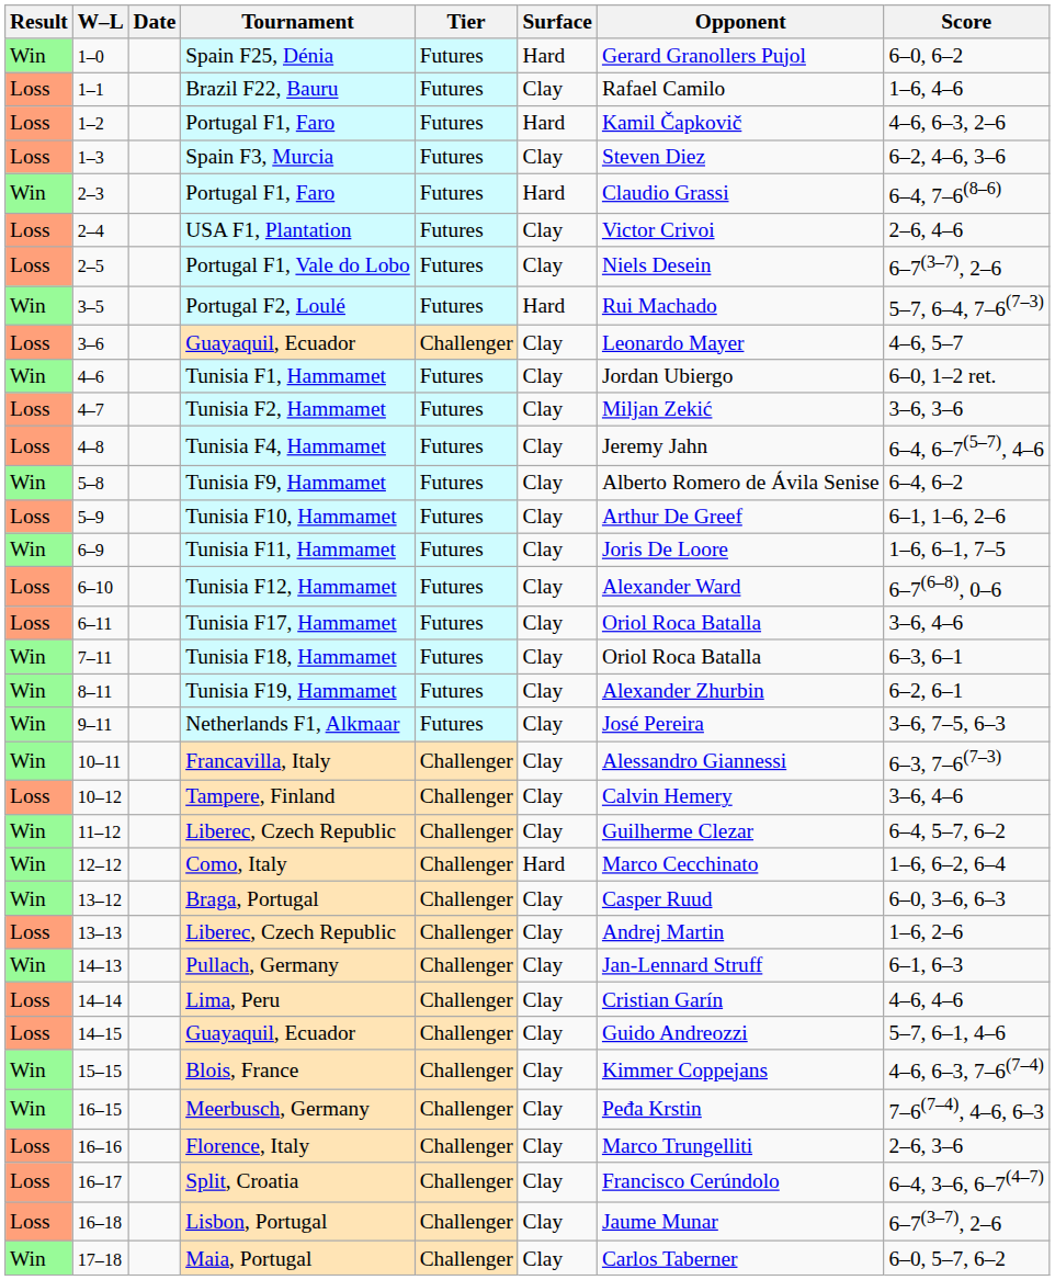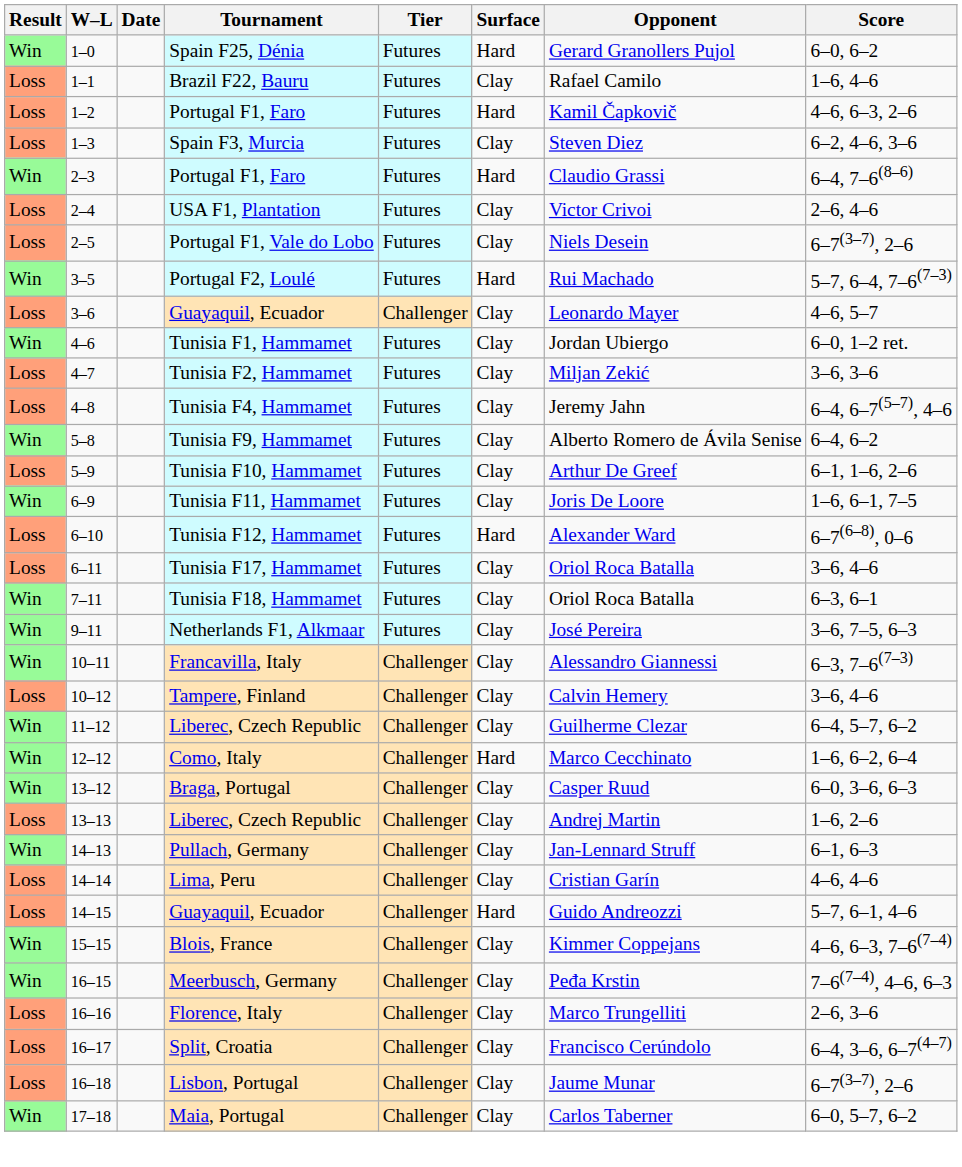 <table class="sortable wikitable">
 <tr>
 <th>Result</th>
 <th class="unsortable">W–L</th>
 <th>Date</th>
 <th>Tournament</th>
 <th>Tier</th>
 <th>Surface</th>
 <th>Opponent</th>
 <th class="unsortable">Score</th>
 </tr>
 <tr>
 <td bgcolor=98FB98>Win</td>
 <td><small>1–0</small></td>
 <td></td>
 <td style="background:#cffcff;">Spain F25, <a href='#'>Dénia</a></td>
 <td style="background:#cffcff;">Futures</td>
 <td>Hard</td>
 <td> <a href='#'>Gerard Granollers Pujol</a></td>
 <td>6–0, 6–2</td>
 </tr>
 <tr>
 <td bgcolor=FFA07A>Loss</td>
 <td><small>1–1</small></td>
 <td></td>
 <td style="background:#cffcff;">Brazil F22, <a href='#'>Bauru</a></td>
 <td style="background:#cffcff;">Futures</td>
 <td>Clay</td>
 <td> Rafael Camilo</td>
 <td>1–6, 4–6</td>
 </tr>
 <tr>
 <td bgcolor=FFA07A>Loss</td>
 <td><small>1–2</small></td>
 <td></td>
 <td style="background:#cffcff;">Portugal F1, <a href='#'>Faro</a></td>
 <td style="background:#cffcff;">Futures</td>
 <td>Hard</td>
 <td> <a href='#'>Kamil Čapkovič</a></td>
 <td>4–6, 6–3, 2–6</td>
 </tr>
 <tr>
 <td bgcolor=FFA07A>Loss</td>
 <td><small>1–3</small></td>
 <td></td>
 <td style="background:#cffcff;">Spain F3, <a href='#'>Murcia</a></td>
 <td style="background:#cffcff;">Futures</td>
 <td>Clay</td>
 <td> <a href='#'>Steven Diez</a></td>
 <td>6–2, 4–6, 3–6</td>
 </tr>
 <tr>
 <td bgcolor=98FB98>Win</td>
 <td><small>2–3</small></td>
 <td></td>
 <td style="background:#cffcff;">Portugal F1, <a href='#'>Faro</a></td>
 <td style="background:#cffcff;">Futures</td>
 <td>Hard</td>
 <td> <a href='#'>Claudio Grassi</a></td>
 <td>6–4, 7–6<sup>(8–6)</sup></td>
 </tr>
 <tr>
 <td bgcolor=FFA07A>Loss</td>
 <td><small>2–4</small></td>
 <td></td>
 <td style="background:#cffcff;">USA F1, <a href='#'>Plantation</a></td>
 <td style="background:#cffcff;">Futures</td>
 <td>Clay</td>
 <td> <a href='#'>Victor Crivoi</a></td>
 <td>2–6, 4–6</td>
 </tr>
 <tr>
 <td bgcolor=FFA07A>Loss</td>
 <td><small>2–5</small></td>
 <td></td>
 <td style="background:#cffcff;">Portugal F1, <a href='#'>Vale do Lobo</a></td>
 <td style="background:#cffcff;">Futures</td>
 <td>Clay</td>
 <td> <a href='#'>Niels Desein</a></td>
 <td>6–7<sup>(3–7)</sup>, 2–6</td>
 </tr>
 <tr>
 <td bgcolor=98FB98>Win</td>
 <td><small>3–5</small></td>
 <td></td>
 <td style="background:#cffcff;">Portugal F2, <a href='#'>Loulé</a></td>
 <td style="background:#cffcff;">Futures</td>
 <td>Hard</td>
 <td> <a href='#'>Rui Machado</a></td>
 <td>5–7, 6–4, 7–6<sup>(7–3)</sup></td>
 </tr>
 <tr>
 <td bgcolor=FFA07A>Loss</td>
 <td><small>3–6</small></td>
 <td><a href='#'></a></td>
 <td style="background:moccasin;"><a href='#'>Guayaquil</a>, Ecuador</td>
 <td style="background:moccasin;">Challenger</td>
 <td>Clay</td>
 <td> <a href='#'>Leonardo Mayer</a></td>
 <td>4–6, 5–7</td>
 </tr>
 <tr>
 <td bgcolor=98FB98>Win</td>
 <td><small>4–6</small></td>
 <td></td>
 <td style="background:#cffcff;">Tunisia F1, <a href='#'>Hammamet</a></td>
 <td style="background:#cffcff;">Futures</td>
 <td>Clay</td>
 <td> Jordan Ubiergo</td>
 <td>6–0, 1–2 ret.</td>
 </tr>
 <tr>
 <td bgcolor=FFA07A>Loss</td>
 <td><small>4–7</small></td>
 <td></td>
 <td style="background:#cffcff;">Tunisia F2, <a href='#'>Hammamet</a></td>
 <td style="background:#cffcff;">Futures</td>
 <td>Clay</td>
 <td> <a href='#'>Miljan Zekić</a></td>
 <td>3–6, 3–6</td>
 </tr>
 <tr>
 <td bgcolor=FFA07A>Loss</td>
 <td><small>4–8</small></td>
 <td></td>
 <td style="background:#cffcff;">Tunisia F4, <a href='#'>Hammamet</a></td>
 <td style="background:#cffcff;">Futures</td>
 <td>Clay</td>
 <td> Jeremy Jahn</td>
 <td>6–4, 6–7<sup>(5–7)</sup>, 4–6</td>
 </tr>
 <tr>
 <td bgcolor=98FB98>Win</td>
 <td><small>5–8</small></td>
 <td></td>
 <td style="background:#cffcff;">Tunisia F9, <a href='#'>Hammamet</a></td>
 <td style="background:#cffcff;">Futures</td>
 <td>Clay</td>
 <td> Alberto Romero de Ávila Senise</td>
 <td>6–4, 6–2</td>
 </tr>
 <tr>
 <td bgcolor=FFA07A>Loss</td>
 <td><small>5–9</small></td>
 <td></td>
 <td style="background:#cffcff;">Tunisia F10, <a href='#'>Hammamet</a></td>
 <td style="background:#cffcff;">Futures</td>
 <td>Clay</td>
 <td> <a href='#'>Arthur De Greef</a></td>
 <td>6–1, 1–6, 2–6</td>
 </tr>
 <tr>
 <td bgcolor=98FB98>Win</td>
 <td><small>6–9</small></td>
 <td></td>
 <td style="background:#cffcff;">Tunisia F11, <a href='#'>Hammamet</a></td>
 <td style="background:#cffcff;">Futures</td>
 <td>Clay</td>
 <td> <a href='#'>Joris De Loore</a></td>
 <td>1–6, 6–1, 7–5</td>
 </tr>
 <tr>
 <td bgcolor=FFA07A>Loss</td>
 <td><small>6–10</small></td>
 <td></td>
 <td style="background:#cffcff;">Tunisia F12, <a href='#'>Hammamet</a></td>
 <td style="background:#cffcff;">Futures</td>
-<td>Clay</td>
+<td>Hard</td>
 <td> <a href='#'>Alexander Ward</a></td>
 <td>6–7<sup>(6–8)</sup>, 0–6</td>
 </tr>
 <tr>
 <td bgcolor=FFA07A>Loss</td>
 <td><small>6–11</small></td>
 <td></td>
 <td style="background:#cffcff;">Tunisia F17, <a href='#'>Hammamet</a></td>
 <td style="background:#cffcff;">Futures</td>
 <td>Clay</td>
 <td> <a href='#'>Oriol Roca Batalla</a></td>
 <td>3–6, 4–6</td>
 </tr>
 <tr>
 <td bgcolor=98FB98>Win</td>
 <td><small>7–11</small></td>
 <td></td>
 <td style="background:#cffcff;">Tunisia F18, <a href='#'>Hammamet</a></td>
 <td style="background:#cffcff;">Futures</td>
 <td>Clay</td>
 <td> Oriol Roca Batalla</td>
 <td>6–3, 6–1</td>
-</tr>
-<tr>
-<td bgcolor=98FB98>Win</td>
-<td><small>8–11</small></td>
-<td></td>
-<td style="background:#cffcff;">Tunisia F19, <a href='#'>Hammamet</a></td>
-<td style="background:#cffcff;">Futures</td>
-<td>Clay</td>
-<td> <a href='#'>Alexander Zhurbin</a></td>
-<td>6–2, 6–1</td>
 </tr>
 <tr>
 <td bgcolor=98FB98>Win</td>
 <td><small>9–11</small></td>
 <td></td>
 <td style="background:#cffcff;">Netherlands F1, <a href='#'>Alkmaar</a></td>
 <td style="background:#cffcff;">Futures</td>
 <td>Clay</td>
 <td> <a href='#'>José Pereira</a></td>
 <td>3–6, 7–5, 6–3</td>
 </tr>
 <tr>
 <td bgcolor=98FB98>Win</td>
 <td><small>10–11</small></td>
 <td><a href='#'></a></td>
 <td style="background:moccasin;"><a href='#'>Francavilla</a>, Italy</td>
 <td style="background:moccasin;">Challenger</td>
 <td>Clay</td>
 <td> <a href='#'>Alessandro Giannessi</a></td>
 <td>6–3, 7–6<sup>(7–3)</sup></td>
 </tr>
 <tr>
 <td bgcolor=FFA07A>Loss</td>
 <td><small>10–12</small></td>
 <td><a href='#'></a></td>
 <td style="background:moccasin;"><a href='#'>Tampere</a>, Finland</td>
 <td style="background:moccasin;">Challenger</td>
 <td>Clay</td>
 <td> <a href='#'>Calvin Hemery</a></td>
 <td>3–6, 4–6</td>
 </tr>
 <tr>
 <td bgcolor=98FB98>Win</td>
 <td><small>11–12</small></td>
 <td><a href='#'></a></td>
 <td style="background:moccasin;"><a href='#'>Liberec</a>, Czech Republic</td>
 <td style="background:moccasin;">Challenger</td>
 <td>Clay</td>
 <td> <a href='#'>Guilherme Clezar</a></td>
 <td>6–4, 5–7, 6–2</td>
 </tr>
 <tr>
 <td bgcolor=98FB98>Win</td>
 <td><small>12–12</small></td>
 <td><a href='#'></a></td>
 <td style="background:moccasin;"><a href='#'>Como</a>, Italy</td>
 <td style="background:moccasin;">Challenger</td>
 <td>Hard</td>
 <td> <a href='#'>Marco Cecchinato</a></td>
 <td>1–6, 6–2, 6–4</td>
 </tr>
 <tr>
 <td bgcolor=98FB98>Win</td>
 <td><small>13–12</small></td>
 <td><a href='#'></a></td>
 <td style="background:moccasin;"><a href='#'>Braga</a>, Portugal</td>
 <td style="background:moccasin;">Challenger</td>
 <td>Clay</td>
 <td> <a href='#'>Casper Ruud</a></td>
 <td>6–0, 3–6, 6–3</td>
 </tr>
 <tr>
 <td bgcolor=FFA07A>Loss</td>
 <td><small>13–13</small></td>
 <td><a href='#'></a></td>
 <td style="background:moccasin;"><a href='#'>Liberec</a>, Czech Republic</td>
 <td style="background:moccasin;">Challenger</td>
 <td>Clay</td>
 <td> <a href='#'>Andrej Martin</a></td>
 <td>1–6, 2–6</td>
 </tr>
 <tr>
 <td bgcolor=98FB98>Win</td>
 <td><small>14–13</small></td>
 <td><a href='#'></a></td>
 <td style="background:moccasin;"><a href='#'>Pullach</a>, Germany</td>
 <td style="background:moccasin;">Challenger</td>
 <td>Clay</td>
 <td> <a href='#'>Jan-Lennard Struff</a></td>
 <td>6–1, 6–3</td>
 </tr>
 <tr>
 <td bgcolor=FFA07A>Loss</td>
 <td><small>14–14</small></td>
 <td><a href='#'></a></td>
 <td style="background:moccasin;"><a href='#'>Lima</a>, Peru</td>
 <td style="background:moccasin;">Challenger</td>
 <td>Clay</td>
 <td> <a href='#'>Cristian Garín</a></td>
 <td>4–6, 4–6</td>
 </tr>
 <tr>
 <td bgcolor=FFA07A>Loss</td>
 <td><small>14–15</small></td>
 <td><a href='#'></a></td>
 <td style="background:moccasin;"><a href='#'>Guayaquil</a>, Ecuador</td>
 <td style="background:moccasin;">Challenger</td>
-<td>Clay</td>
+<td>Hard</td>
 <td> <a href='#'>Guido Andreozzi</a></td>
 <td>5–7, 6–1, 4–6</td>
 </tr>
 <tr>
 <td bgcolor=98FB98>Win</td>
 <td><small>15–15</small></td>
 <td><a href='#'></a></td>
 <td style="background:moccasin;"><a href='#'>Blois</a>, France</td>
 <td style="background:moccasin;">Challenger</td>
 <td>Clay</td>
 <td> <a href='#'>Kimmer Coppejans</a></td>
 <td>4–6, 6–3, 7–6<sup>(7–4)</sup></td>
 </tr>
 <tr>
 <td bgcolor=98FB98>Win</td>
 <td><small>16–15</small></td>
 <td><a href='#'></a></td>
 <td style="background:moccasin;"><a href='#'>Meerbusch</a>, Germany</td>
 <td style="background:moccasin;">Challenger</td>
 <td>Clay</td>
 <td> <a href='#'>Peđa Krstin</a></td>
 <td>7–6<sup>(7–4)</sup>, 4–6, 6–3</td>
 </tr>
 <tr>
 <td bgcolor=FFA07A>Loss</td>
 <td><small>16–16</small></td>
 <td><a href='#'></a></td>
 <td style="background:moccasin;"><a href='#'>Florence</a>, Italy</td>
 <td style="background:moccasin;">Challenger</td>
 <td>Clay</td>
 <td> <a href='#'>Marco Trungelliti</a></td>
 <td>2–6, 3–6</td>
 </tr>
 <tr>
 <td bgcolor=FFA07A>Loss</td>
 <td><small>16–17</small></td>
 <td><a href='#'></a></td>
 <td style="background:moccasin;"><a href='#'>Split</a>, Croatia</td>
 <td style="background:moccasin;">Challenger</td>
 <td>Clay</td>
 <td> <a href='#'>Francisco Cerúndolo</a></td>
 <td>6–4, 3–6, 6–7<sup>(4–7)</sup></td>
 </tr>
 <tr>
 <td bgcolor=FFA07A>Loss</td>
 <td><small>16–18</small></td>
 <td><a href='#'></a></td>
 <td style="background:moccasin;"><a href='#'>Lisbon</a>, Portugal</td>
 <td style="background:moccasin;">Challenger</td>
 <td>Clay</td>
 <td> <a href='#'>Jaume Munar</a></td>
 <td>6–7<sup>(3–7)</sup>, 2–6</td>
 </tr>
 <tr>
 <td bgcolor=98FB98>Win</td>
 <td><small>17–18</small></td>
 <td><a href='#'></a></td>
 <td style="background:moccasin;"><a href='#'>Maia</a>, Portugal</td>
 <td style="background:moccasin;">Challenger</td>
 <td>Clay</td>
 <td> <a href='#'>Carlos Taberner</a></td>
 <td>6–0, 5–7, 6–2</td>
 </tr>
 </table>
